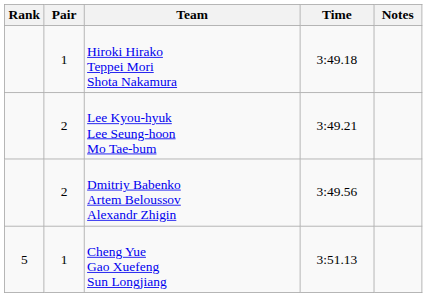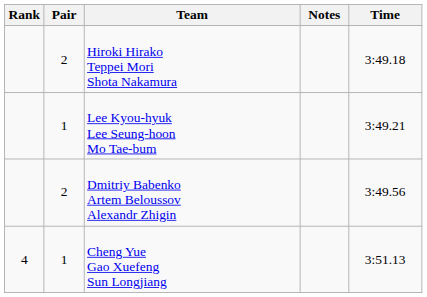 <table class=wikitable style="text-align:center">
 <tr>
 <th width=40>Rank</th>
 <th width=40>Pair</th>
 <th width=250>Team</th>
+<th width=50>Notes</th>
 <th width=80>Time</th>
-<th width=50>Notes</th>
+</tr>
+<tr>
+<td></td>
+<td>2</td>
+<td align=left><br><a href='#'>Hiroki Hirako</a><br><a href='#'>Teppei Mori</a><br><a href='#'>Shota Nakamura</a></td>
+<td></td>
+<td>3:49.18</td>
 </tr>
 <tr>
 <td></td>
 <td>1</td>
-<td align=left><br><a href='#'>Hiroki Hirako</a><br><a href='#'>Teppei Mori</a><br><a href='#'>Shota Nakamura</a></td>
-<td>3:49.18</td>
+<td align=left><br><a href='#'>Lee Kyou-hyuk</a><br><a href='#'>Lee Seung-hoon</a><br><a href='#'>Mo Tae-bum</a></td>
 <td></td>
-</tr>
-<tr>
-<td></td>
-<td>2</td>
-<td align=left><br><a href='#'>Lee Kyou-hyuk</a><br><a href='#'>Lee Seung-hoon</a><br><a href='#'>Mo Tae-bum</a></td>
 <td>3:49.21</td>
-<td></td>
 </tr>
 <tr>
 <td></td>
 <td>2</td>
 <td align=left><br><a href='#'>Dmitriy Babenko</a><br><a href='#'>Artem Beloussov</a><br><a href='#'>Alexandr Zhigin</a></td>
+<td></td>
 <td>3:49.56</td>
-<td></td>
 </tr>
 <tr>
-<td>5</td>
+<td>4</td>
 <td>1</td>
 <td align=left><br><a href='#'>Cheng Yue</a><br><a href='#'>Gao Xuefeng</a><br><a href='#'>Sun Longjiang</a></td>
+<td></td>
 <td>3:51.13</td>
-<td></td>
 </tr>
 </table>
